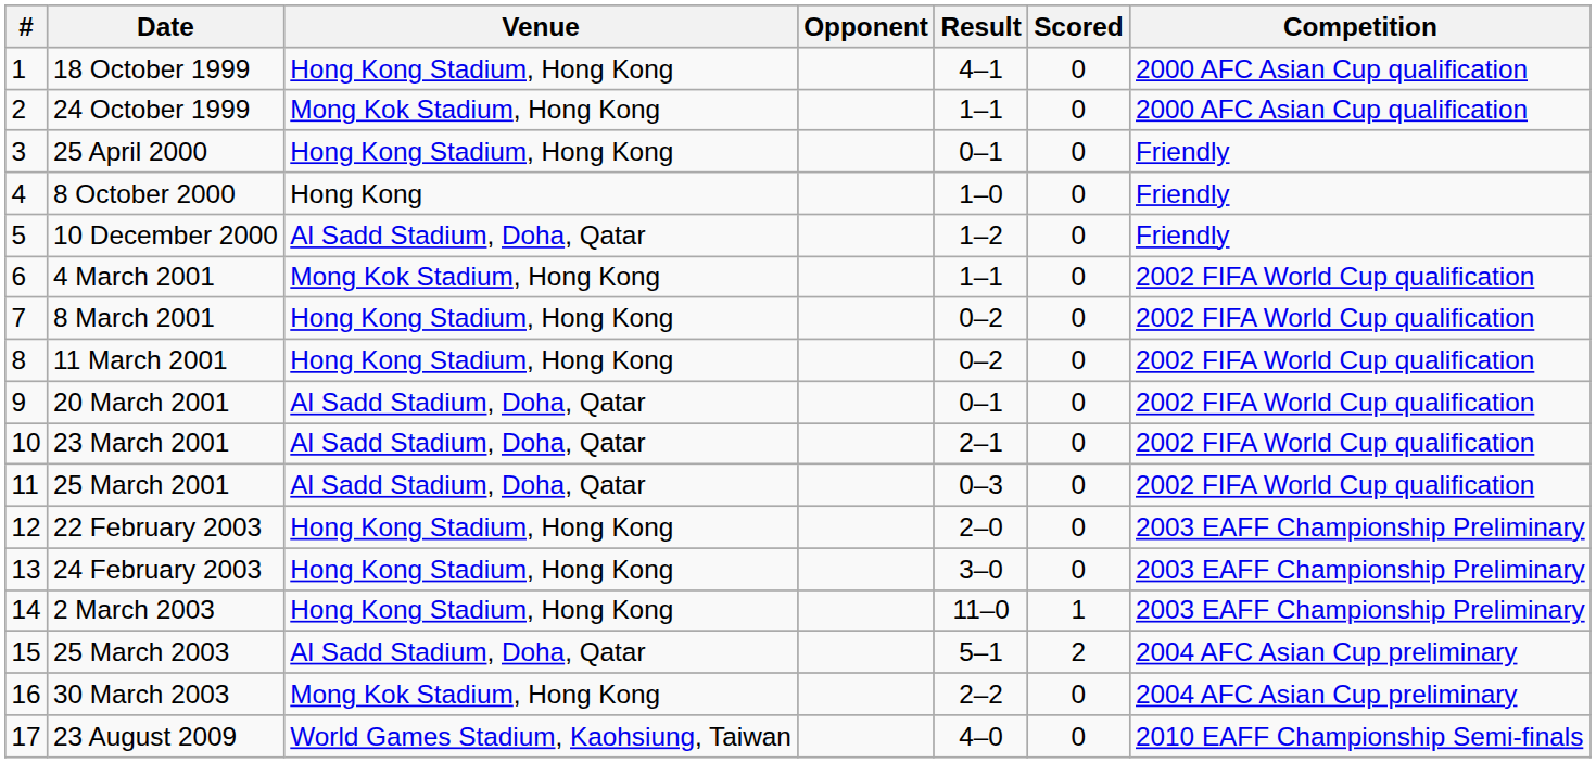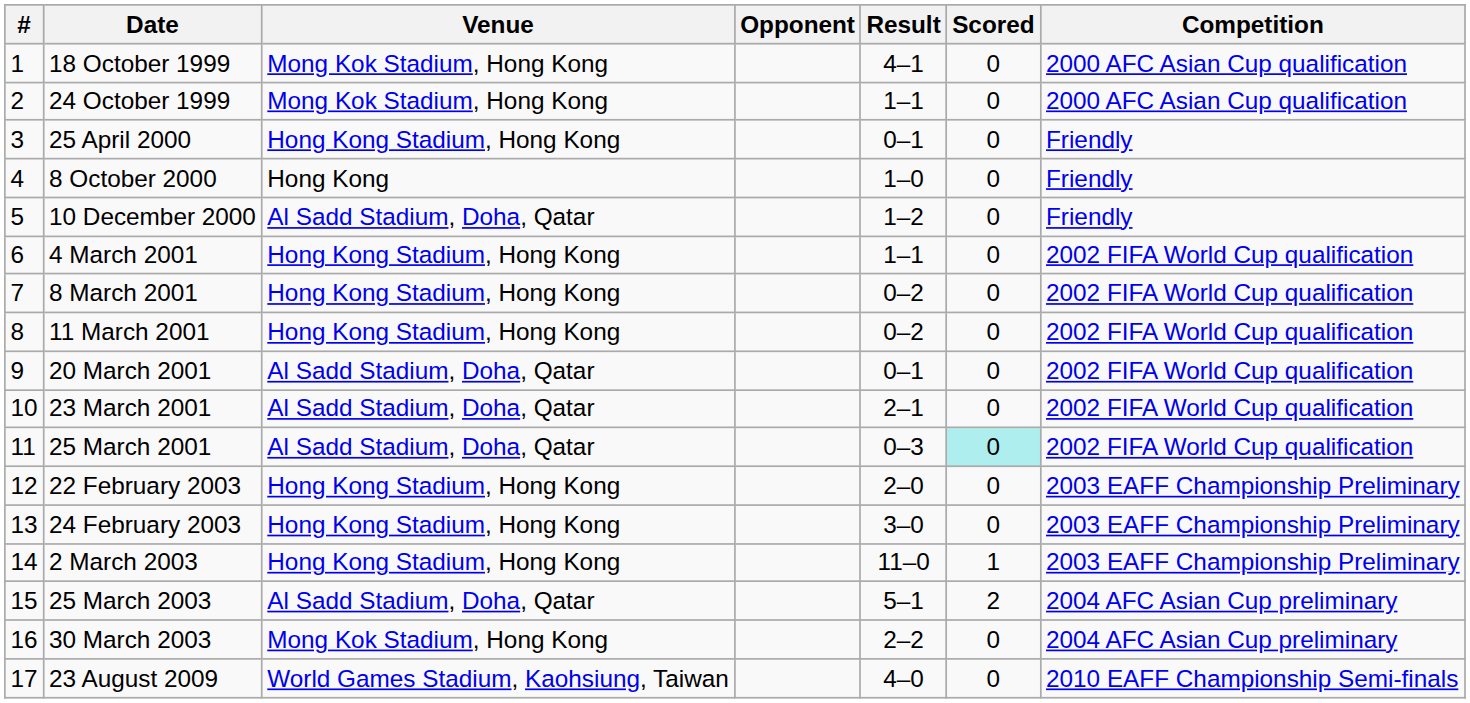 <table class="wikitable" style="font-size:90%; text-align: left;">
 <tr align="center" bgcolor="#cccccc">
 <th>#</th>
 <th>Date</th>
 <th>Venue</th>
 <th>Opponent</th>
 <th>Result</th>
 <th>Scored</th>
 <th>Competition</th>
 </tr>
 <tr>
 <td>1</td>
 <td>18 October 1999</td>
-<td><a href='#'>Hong Kong Stadium</a>, Hong Kong</td>
+<td><a href='#'>Mong Kok Stadium</a>, Hong Kong</td>
 <td></td>
 <td align=center>4–1</td>
 <td align=center>0</td>
 <td><a href='#'>2000 AFC Asian Cup qualification</a></td>
 </tr>
 <tr>
 <td>2</td>
 <td>24 October 1999</td>
 <td><a href='#'>Mong Kok Stadium</a>, Hong Kong</td>
 <td></td>
 <td align=center>1–1</td>
 <td align=center>0</td>
 <td><a href='#'>2000 AFC Asian Cup qualification</a></td>
 </tr>
 <tr>
 <td>3</td>
 <td>25 April 2000</td>
 <td><a href='#'>Hong Kong Stadium</a>, Hong Kong</td>
 <td></td>
 <td align=center>0–1</td>
 <td align=center>0</td>
 <td><a href='#'>Friendly</a></td>
 </tr>
 <tr>
 <td>4</td>
 <td>8 October 2000</td>
 <td>Hong Kong</td>
 <td></td>
 <td align=center>1–0</td>
 <td align=center>0</td>
 <td><a href='#'>Friendly</a></td>
 </tr>
 <tr>
 <td>5</td>
 <td>10 December 2000</td>
 <td><a href='#'>Al Sadd Stadium</a>, <a href='#'>Doha</a>, Qatar</td>
 <td></td>
 <td align=center>1–2</td>
 <td align=center>0</td>
 <td><a href='#'>Friendly</a></td>
 </tr>
 <tr>
 <td>6</td>
 <td>4 March 2001</td>
-<td><a href='#'>Mong Kok Stadium</a>, Hong Kong</td>
+<td><a href='#'>Hong Kong Stadium</a>, Hong Kong</td>
 <td></td>
 <td align=center>1–1</td>
 <td align=center>0</td>
 <td><a href='#'>2002 FIFA World Cup qualification</a></td>
 </tr>
 <tr>
 <td>7</td>
 <td>8 March 2001</td>
 <td><a href='#'>Hong Kong Stadium</a>, Hong Kong</td>
 <td></td>
 <td align=center>0–2</td>
 <td align=center>0</td>
 <td><a href='#'>2002 FIFA World Cup qualification</a></td>
 </tr>
 <tr>
 <td>8</td>
 <td>11 March 2001</td>
 <td><a href='#'>Hong Kong Stadium</a>, Hong Kong</td>
 <td></td>
 <td align=center>0–2</td>
 <td align=center>0</td>
 <td><a href='#'>2002 FIFA World Cup qualification</a></td>
 </tr>
 <tr>
 <td>9</td>
 <td>20 March 2001</td>
 <td><a href='#'>Al Sadd Stadium</a>, <a href='#'>Doha</a>, Qatar</td>
 <td></td>
 <td align=center>0–1</td>
 <td align=center>0</td>
 <td><a href='#'>2002 FIFA World Cup qualification</a></td>
 </tr>
 <tr>
 <td>10</td>
 <td>23 March 2001</td>
 <td><a href='#'>Al Sadd Stadium</a>, <a href='#'>Doha</a>, Qatar</td>
 <td></td>
 <td align=center>2–1</td>
 <td align=center>0</td>
 <td><a href='#'>2002 FIFA World Cup qualification</a></td>
 </tr>
 <tr>
 <td>11</td>
 <td>25 March 2001</td>
 <td><a href='#'>Al Sadd Stadium</a>, <a href='#'>Doha</a>, Qatar</td>
 <td></td>
 <td align=center>0–3</td>
-<td align=center>0</td>
+<td align=center style="background: paleturquoise;">0</td>
 <td><a href='#'>2002 FIFA World Cup qualification</a></td>
 </tr>
 <tr>
 <td>12</td>
 <td>22 February 2003</td>
 <td><a href='#'>Hong Kong Stadium</a>, Hong Kong</td>
 <td></td>
 <td align=center>2–0</td>
 <td align=center>0</td>
 <td><a href='#'>2003 EAFF Championship Preliminary</a></td>
 </tr>
 <tr>
 <td>13</td>
 <td>24 February 2003</td>
 <td><a href='#'>Hong Kong Stadium</a>, Hong Kong</td>
 <td></td>
 <td align=center>3–0</td>
 <td align=center>0</td>
 <td><a href='#'>2003 EAFF Championship Preliminary</a></td>
 </tr>
 <tr>
 <td>14</td>
 <td>2 March 2003</td>
 <td><a href='#'>Hong Kong Stadium</a>, Hong Kong</td>
 <td></td>
 <td align=center>11–0</td>
 <td align=center>1</td>
 <td><a href='#'>2003 EAFF Championship Preliminary</a></td>
 </tr>
 <tr>
 <td>15</td>
 <td>25 March 2003</td>
 <td><a href='#'>Al Sadd Stadium</a>, <a href='#'>Doha</a>, Qatar</td>
 <td></td>
 <td align=center>5–1</td>
 <td align=center>2</td>
 <td><a href='#'>2004 AFC Asian Cup preliminary</a></td>
 </tr>
 <tr>
 <td>16</td>
 <td>30 March 2003</td>
 <td><a href='#'>Mong Kok Stadium</a>, Hong Kong</td>
 <td></td>
 <td align=center>2–2</td>
 <td align=center>0</td>
 <td><a href='#'>2004 AFC Asian Cup preliminary</a></td>
 </tr>
 <tr>
 <td>17</td>
 <td>23 August 2009</td>
 <td><a href='#'>World Games Stadium</a>, <a href='#'>Kaohsiung</a>, Taiwan</td>
 <td></td>
 <td align=center>4–0</td>
 <td align=center>0</td>
 <td><a href='#'>2010 EAFF Championship Semi-finals</a></td>
 </tr>
 </table>
